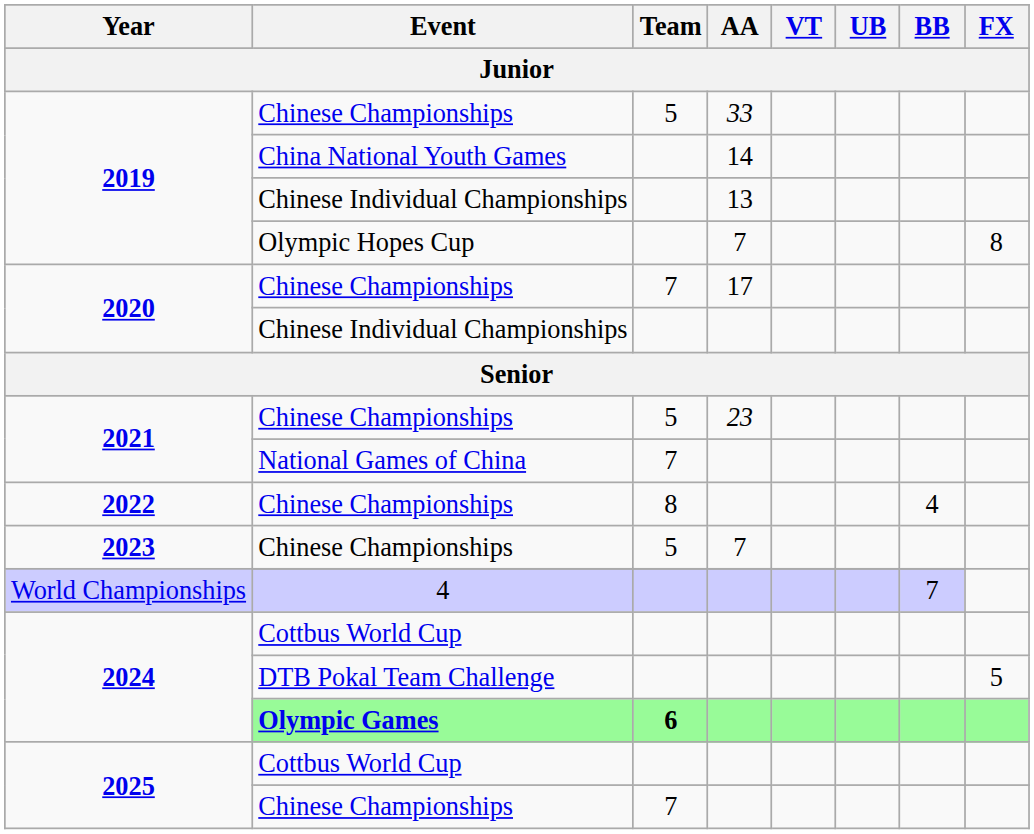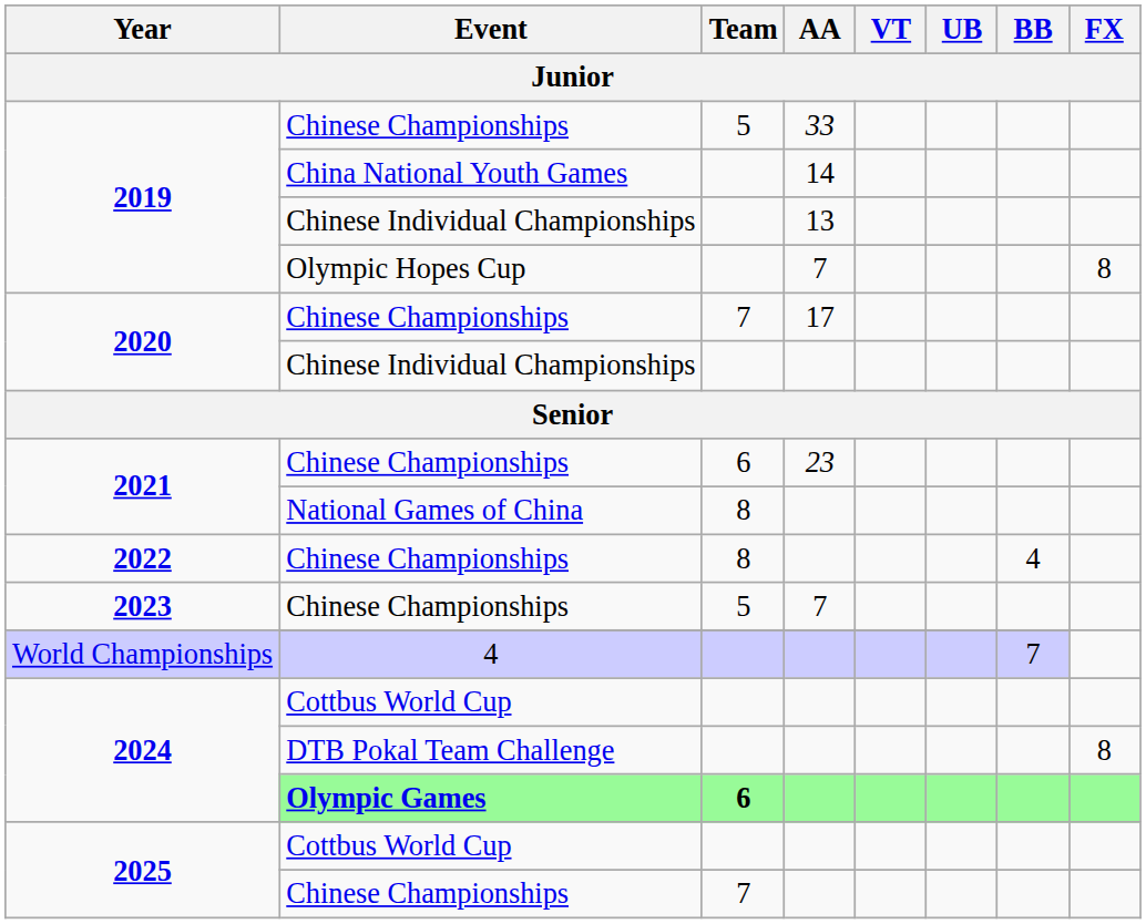 <table class="wikitable" style="text-align:center; font-size:95%;">
 <tr>
 <th align=center>Year</th>
 <th align=center>Event</th>
 <th style="width:30px;">Team</th>
 <th style="width:30px;">AA</th>
 <th style="width:30px;"><a href='#'>VT</a></th>
 <th style="width:30px;"><a href='#'>UB</a></th>
 <th style="width:30px;"><a href='#'>BB</a></th>
 <th style="width:30px;"><a href='#'>FX</a></th>
 </tr>
 <tr>
 <th colspan="8"><strong>Junior</strong></th>
 </tr>
 <tr>
 <td rowspan="4"><strong><a href='#'>2019</a></strong></td>
 <td align=left><a href='#'>Chinese Championships</a></td>
 <td>5</td>
 <td><em>33</em></td>
 <td></td>
 <td></td>
 <td></td>
 <td></td>
 </tr>
 <tr>
 <td align=left><a href='#'>China National Youth Games</a></td>
 <td></td>
 <td>14</td>
 <td></td>
 <td></td>
 <td></td>
 <td></td>
 </tr>
 <tr>
 <td align=left>Chinese Individual Championships</td>
 <td></td>
 <td>13</td>
 <td></td>
 <td></td>
 <td></td>
 <td></td>
 </tr>
 <tr>
 <td align=left>Olympic Hopes Cup</td>
 <td></td>
 <td>7</td>
 <td></td>
 <td></td>
 <td></td>
 <td>8</td>
 </tr>
 <tr>
 <td rowspan="2"><strong><a href='#'>2020</a></strong></td>
 <td align=left><a href='#'>Chinese Championships</a></td>
 <td>7</td>
 <td>17</td>
 <td></td>
 <td></td>
 <td></td>
 <td></td>
 </tr>
 <tr>
 <td align=left>Chinese Individual Championships</td>
 <td></td>
 <td></td>
 <td></td>
 <td></td>
 <td></td>
 <td></td>
 </tr>
 <tr>
 <th colspan="8"><strong>Senior</strong></th>
 </tr>
 <tr>
 <td rowspan="2"><strong><a href='#'>2021</a></strong></td>
 <td align = left><a href='#'>Chinese Championships</a></td>
-<td>5</td>
+<td>6</td>
 <td><em>23</em></td>
 <td></td>
 <td></td>
 <td></td>
 <td></td>
 </tr>
 <tr>
 <td align=left><a href='#'>National Games of China</a></td>
-<td>7</td>
+<td>8</td>
 <td></td>
 <td></td>
 <td></td>
 <td></td>
 <td></td>
 </tr>
 <tr>
 <td rowspan="1"><strong><a href='#'>2022</a></strong></td>
 <td align=left><a href='#'>Chinese Championships</a></td>
 <td>8</td>
 <td></td>
 <td></td>
 <td></td>
 <td>4</td>
 <td></td>
 </tr>
 <tr>
 <td rowspan="2"><strong><a href='#'>2023</a></strong></td>
 <td align=left>Chinese Championships</td>
 <td>5</td>
 <td>7</td>
 <td></td>
 <td></td>
 <td></td>
 <td></td>
 </tr>
 <tr>
 </tr>
 <tr bgcolor=#CCCCFF>
 <td align=left><a href='#'>World Championships</a></td>
 <td>4</td>
 <td></td>
 <td></td>
 <td></td>
 <td></td>
 <td>7</td>
 </tr>
 <tr>
 <td rowspan="3"><strong><a href='#'>2024</a></strong></td>
 <td align=left><a href='#'>Cottbus World Cup</a></td>
 <td></td>
 <td></td>
 <td></td>
 <td></td>
 <td></td>
 <td></td>
 </tr>
 <tr>
 <td align=left><a href='#'>DTB Pokal Team Challenge</a></td>
 <td></td>
 <td></td>
 <td></td>
 <td></td>
 <td></td>
-<td>5</td>
+<td>8</td>
 </tr>
 <tr bgcolor=98FB98>
 <td align=left><strong><a href='#'>Olympic Games</a></strong></td>
 <td><strong>6</strong></td>
 <td></td>
 <td></td>
 <td></td>
 <td></td>
 <td></td>
 </tr>
 <tr>
 <td rowspan="2"><strong><a href='#'>2025</a></strong></td>
 <td align=left><a href='#'>Cottbus World Cup</a></td>
 <td></td>
 <td></td>
 <td></td>
 <td></td>
 <td></td>
 <td></td>
 </tr>
 <tr>
 <td align=left><a href='#'>Chinese Championships</a></td>
 <td>7</td>
 <td></td>
 <td></td>
 <td></td>
 <td></td>
 <td></td>
 </tr>
 </table>
